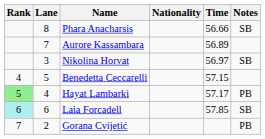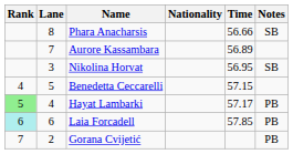 <table class="wikitable sortable" style="text-align:center">
 <tr>
 <th>Rank</th>
 <th>Lane</th>
 <th>Name</th>
 <th>Nationality</th>
 <th>Time</th>
 <th>Notes</th>
 </tr>
 <tr>
 <td></td>
 <td>8</td>
 <td align=left><a href='#'>Phara Anacharsis</a></td>
 <td align=left></td>
 <td>56.66</td>
 <td>SB</td>
 </tr>
 <tr>
 <td></td>
 <td>7</td>
 <td align=left><a href='#'>Aurore Kassambara</a></td>
 <td align=left></td>
 <td>56.89</td>
 <td></td>
 </tr>
 <tr>
 <td></td>
 <td>3</td>
 <td align=left><a href='#'>Nikolina Horvat</a></td>
 <td align=left></td>
-<td>56.97</td>
+<td>56.95</td>
 <td>SB</td>
 </tr>
 <tr>
 <td>4</td>
 <td>5</td>
 <td align=left><a href='#'>Benedetta Ceccarelli</a></td>
 <td align=left></td>
 <td>57.15</td>
 <td></td>
 </tr>
 <tr>
 <td style="background: lightgreen;">5</td>
 <td>4</td>
 <td align=left><a href='#'>Hayat Lambarki</a></td>
 <td align=left></td>
 <td>57.17</td>
 <td>PB</td>
 </tr>
 <tr>
 <td style="background: paleturquoise;">6</td>
 <td>6</td>
 <td align=left><a href='#'>Laia Forcadell</a></td>
 <td align=left></td>
 <td>57.85</td>
-<td>SB</td>
+<td>PB</td>
 </tr>
 <tr>
 <td>7</td>
 <td>2</td>
 <td align=left><a href='#'>Gorana Cvijetić</a></td>
 <td align=left></td>
 <td></td>
 <td>PB</td>
 </tr>
 </table>
